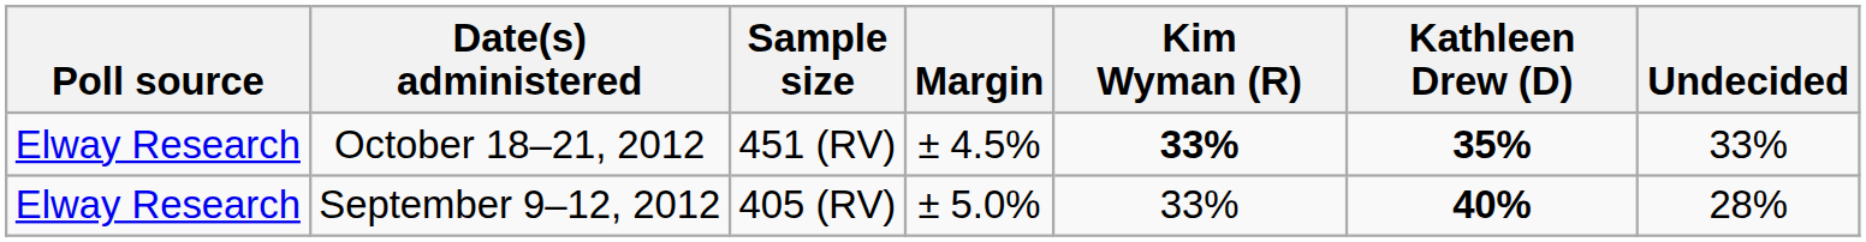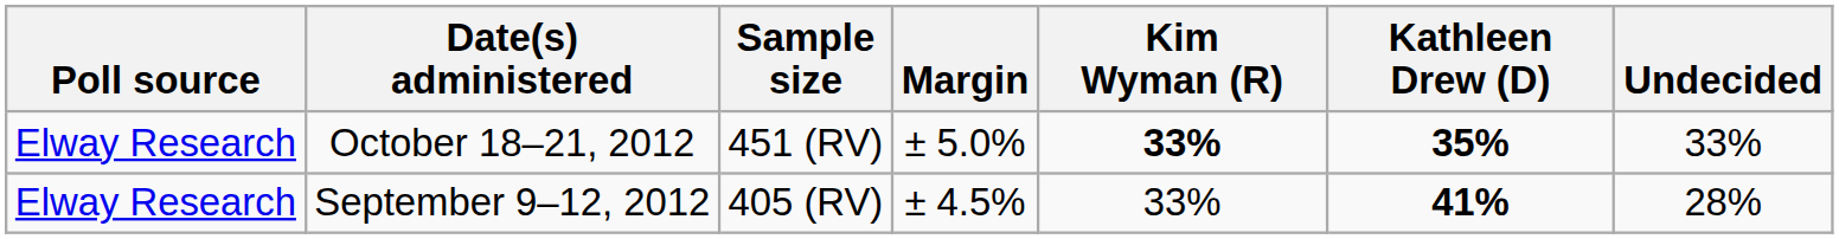 <table class="wikitable" style="font-size:90%;text-align:center;">
 <tr valign=bottom>
 <th>Poll source</th>
 <th>Date(s)<br>administered</th>
 <th>Sample<br>size</th>
 <th>Margin<br></th>
 <th style="width:100px;">Kim<br>Wyman (R)</th>
 <th style="width:100px;">Kathleen<br>Drew (D)</th>
 <th>Undecided</th>
 </tr>
 <tr>
 <td style="text-align:left;"><a href='#'>Elway Research</a></td>
 <td>October 18–21, 2012</td>
 <td>451 (RV)</td>
-<td>± 4.5%</td>
+<td>± 5.0%</td>
 <td><strong>33%</strong></td>
 <td><strong>35%</strong></td>
 <td>33%</td>
 </tr>
 <tr>
 <td style="text-align:left;"><a href='#'>Elway Research</a></td>
 <td>September 9–12, 2012</td>
 <td>405 (RV)</td>
-<td>± 5.0%</td>
+<td>± 4.5%</td>
 <td>33%</td>
-<td><strong>40%</strong></td>
+<td><strong>41%</strong></td>
 <td>28%</td>
 </tr>
 </table>
